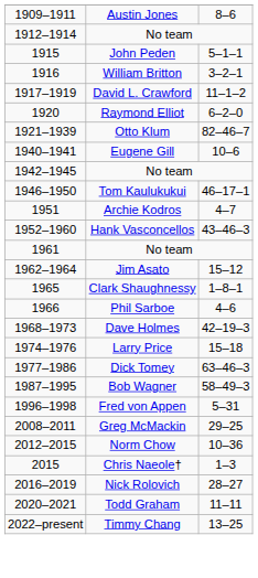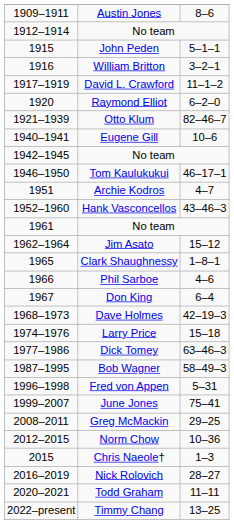 <table class="wikitable" style="text-align:center">
 <tr>
 </tr>
 <tr>
 <td>1909–1911</td>
 <td><a href='#'>Austin Jones</a></td>
 <td>8–6</td>
 </tr>
 <tr>
 <td>1912–1914</td>
 <td colspan=2>No team</td>
 </tr>
 <tr>
 <td>1915</td>
 <td><a href='#'>John Peden</a></td>
 <td>5–1–1</td>
 </tr>
 <tr>
 <td>1916</td>
 <td><a href='#'>William Britton</a></td>
 <td>3–2–1</td>
 </tr>
 <tr>
 <td>1917–1919</td>
 <td><a href='#'>David L. Crawford</a></td>
 <td>11–1–2</td>
 </tr>
 <tr>
 <td>1920</td>
 <td><a href='#'>Raymond Elliot</a></td>
 <td>6–2–0</td>
 </tr>
 <tr>
 <td>1921–1939</td>
 <td><a href='#'>Otto Klum</a></td>
 <td>82–46–7</td>
 </tr>
 <tr>
 <td>1940–1941</td>
 <td><a href='#'>Eugene Gill</a></td>
 <td>10–6</td>
 </tr>
 <tr>
 <td>1942–1945</td>
 <td colspan=2>No team</td>
 </tr>
 <tr>
 <td>1946–1950</td>
 <td><a href='#'>Tom Kaulukukui</a></td>
 <td>46–17–1</td>
 </tr>
 <tr>
 <td>1951</td>
 <td><a href='#'>Archie Kodros</a></td>
 <td>4–7</td>
 </tr>
 <tr>
 <td>1952–1960</td>
 <td><a href='#'>Hank Vasconcellos</a></td>
 <td>43–46–3</td>
 </tr>
 <tr>
 <td>1961</td>
 <td colspan=2>No team</td>
 </tr>
 <tr>
 <td>1962–1964</td>
 <td><a href='#'>Jim Asato</a></td>
 <td>15–12</td>
 </tr>
 <tr>
 <td>1965</td>
 <td><a href='#'>Clark Shaughnessy</a></td>
 <td>1–8–1</td>
 </tr>
 <tr>
 <td>1966</td>
 <td><a href='#'>Phil Sarboe</a></td>
 <td>4–6</td>
 </tr>
 <tr>
+<td>1967</td>
+<td><a href='#'>Don King</a></td>
+<td>6–4</td>
+</tr>
+<tr>
 <td>1968–1973</td>
 <td><a href='#'>Dave Holmes</a></td>
 <td>42–19–3</td>
 </tr>
 <tr>
 <td>1974–1976</td>
 <td><a href='#'>Larry Price</a></td>
 <td>15–18</td>
 </tr>
 <tr>
 <td>1977–1986</td>
 <td><a href='#'>Dick Tomey</a></td>
 <td>63–46–3</td>
 </tr>
 <tr>
 <td>1987–1995</td>
 <td><a href='#'>Bob Wagner</a></td>
 <td>58–49–3</td>
 </tr>
 <tr>
 <td>1996–1998</td>
 <td><a href='#'>Fred von Appen</a></td>
 <td>5–31</td>
+</tr>
+<tr>
+<td>1999–2007</td>
+<td><a href='#'>June Jones</a></td>
+<td>75–41</td>
 </tr>
 <tr>
 <td>2008–2011</td>
 <td><a href='#'>Greg McMackin</a></td>
 <td>29–25</td>
 </tr>
 <tr>
 <td>2012–2015</td>
 <td><a href='#'>Norm Chow</a></td>
 <td>10–36</td>
 </tr>
 <tr>
 <td>2015</td>
 <td><a href='#'>Chris Naeole</a>†</td>
 <td>1–3</td>
 </tr>
 <tr>
 <td>2016–2019</td>
 <td><a href='#'>Nick Rolovich</a></td>
 <td>28–27</td>
 </tr>
 <tr>
 <td>2020–2021</td>
 <td><a href='#'>Todd Graham</a></td>
 <td>11–11</td>
 </tr>
 <tr>
 <td>2022–present</td>
 <td><a href='#'>Timmy Chang</a></td>
 <td>13–25</td>
 </tr>
 </table>
